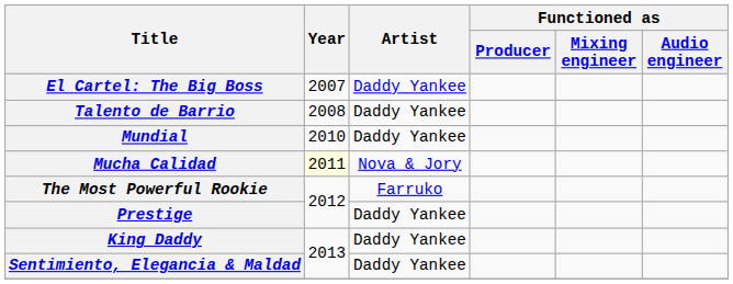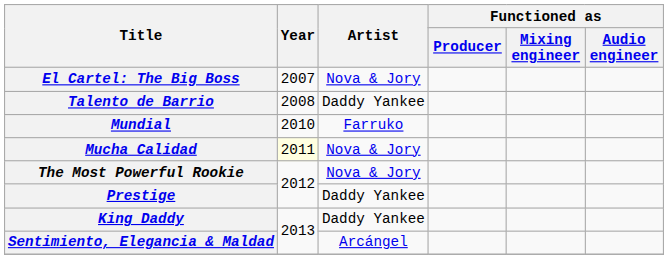 <table class="wikitable plainrowheaders" style="text-align:center;">
 <tr>
 <th rowspan="2">Title</th>
 <th rowspan="2">Year</th>
 <th rowspan="2">Artist</th>
 <th colspan="3">Functioned as</th>
 </tr>
 <tr>
 <th style="width:65px;"><a href='#'>Producer</a></th>
 <th style="width:65px;"><a href='#'>Mixing engineer</a></th>
 <th style="width:65px;"><a href='#'>Audio engineer</a></th>
 </tr>
 <tr>
 <th scope="row"><em><a href='#'>El Cartel: The Big Boss</a></em></th>
 <td>2007</td>
-<td><a href='#'>Daddy Yankee</a></td>
+<td><a href='#'>Nova & Jory</a></td>
 <td></td>
 <td></td>
 <td></td>
 </tr>
 <tr>
 <th scope="row"><em><a href='#'>Talento de Barrio</a></em></th>
 <td>2008</td>
 <td>Daddy Yankee</td>
 <td></td>
 <td></td>
 <td></td>
 </tr>
 <tr>
 <th scope="row"><em><a href='#'>Mundial</a></em></th>
 <td>2010</td>
-<td>Daddy Yankee</td>
+<td><a href='#'>Farruko</a></td>
 <td></td>
 <td></td>
 <td></td>
 </tr>
 <tr>
 <th scope="row"><em><a href='#'>Mucha Calidad</a></em></th>
 <td style="background: lightyellow;">2011</td>
 <td><a href='#'>Nova & Jory</a></td>
 <td></td>
 <td></td>
 <td></td>
 </tr>
 <tr>
 <th scope="row"><em>The Most Powerful Rookie</em></th>
 <td rowspan="2">2012</td>
-<td><a href='#'>Farruko</a></td>
+<td><a href='#'>Nova & Jory</a></td>
 <td></td>
 <td></td>
 <td></td>
 </tr>
 <tr>
 <th scope="row"><em><a href='#'>Prestige</a></em></th>
 <td>Daddy Yankee</td>
 <td></td>
 <td></td>
 <td></td>
 </tr>
 <tr>
 <th scope="row"><em><a href='#'>King Daddy</a></em></th>
 <td rowspan="2">2013</td>
 <td>Daddy Yankee</td>
 <td></td>
 <td></td>
 <td></td>
 </tr>
 <tr>
 <th scope="row"><em><a href='#'>Sentimiento, Elegancia & Maldad</a></em></th>
-<td>Daddy Yankee</td>
+<td><a href='#'>Arcángel</a></td>
 <td></td>
 <td></td>
 <td></td>
 </tr>
 <tr>
 </tr>
 </table>
